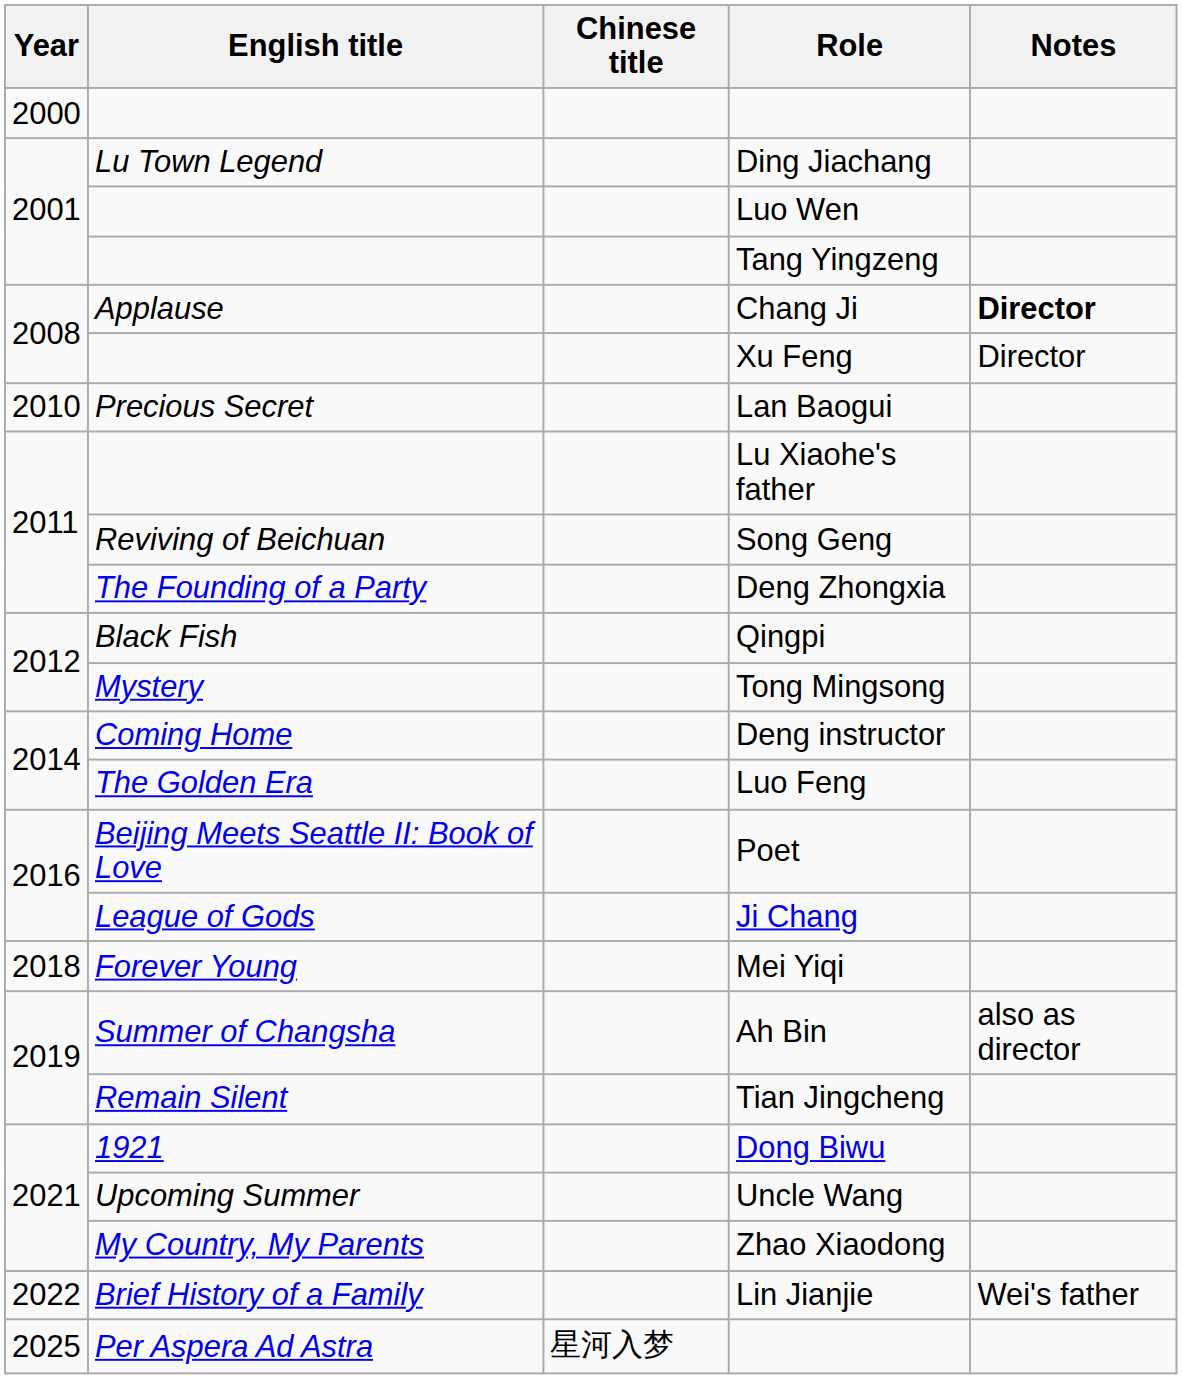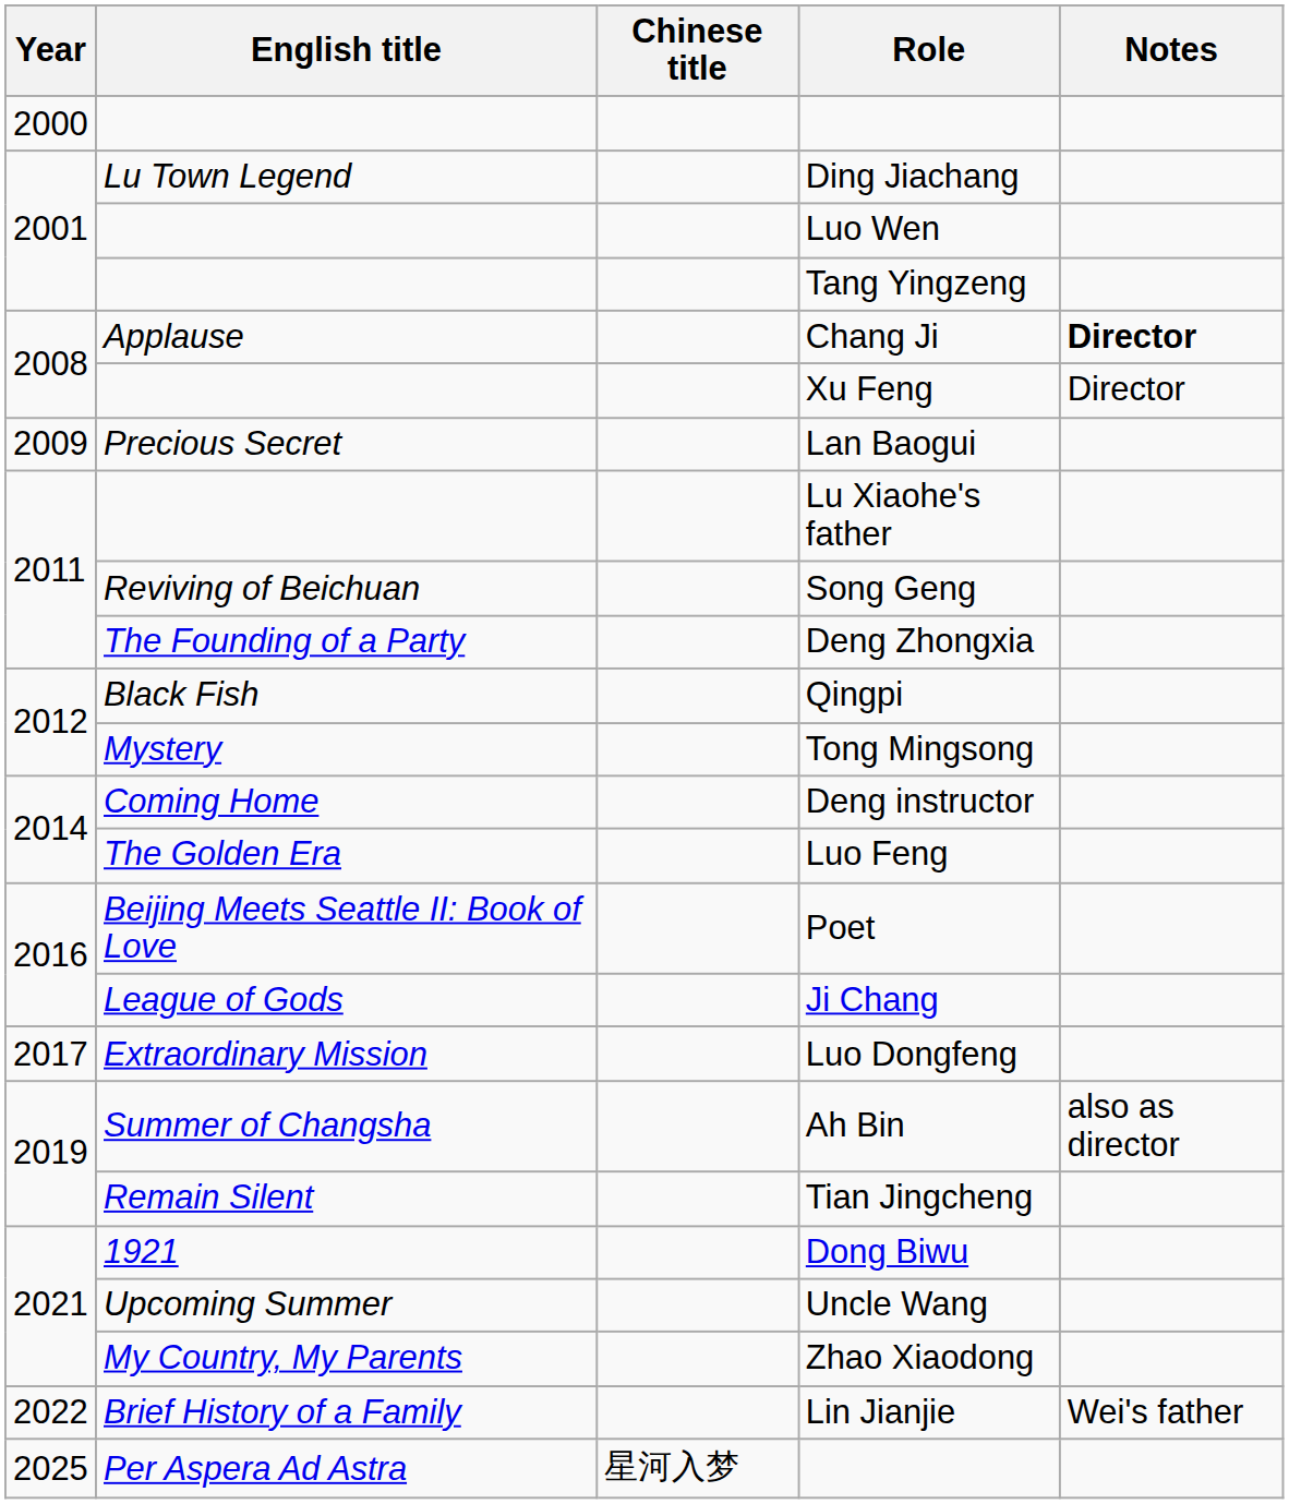 <table class="wikitable sortable">
 <tr>
 <th>Year</th>
 <th>English title</th>
 <th>Chinese title</th>
 <th>Role</th>
 <th>Notes</th>
 </tr>
 <tr>
 <td>2000</td>
 <td></td>
 <td></td>
 <td></td>
 <td></td>
 </tr>
 <tr>
 <td rowspan="3">2001</td>
 <td><em>Lu Town Legend</em></td>
 <td></td>
 <td>Ding Jiachang</td>
 <td></td>
 </tr>
 <tr>
 <td></td>
 <td></td>
 <td>Luo Wen</td>
 <td></td>
 </tr>
 <tr>
 <td></td>
 <td></td>
 <td>Tang Yingzeng</td>
 <td></td>
 </tr>
 <tr>
 <td rowspan="2">2008</td>
 <td><em>Applause</em></td>
 <td></td>
 <td>Chang Ji</td>
 <td><strong> Director</strong></td>
 </tr>
 <tr>
 <td></td>
 <td></td>
 <td>Xu Feng</td>
 <td> Director</td>
 </tr>
 <tr>
-<td>2010</td>
+<td>2009</td>
 <td><em>Precious Secret</em></td>
 <td></td>
 <td>Lan Baogui</td>
 <td></td>
 </tr>
 <tr>
 <td rowspan="3">2011</td>
 <td></td>
 <td></td>
 <td>Lu Xiaohe's father</td>
 <td></td>
 </tr>
 <tr>
 <td><em>Reviving of Beichuan</em></td>
 <td></td>
 <td>Song Geng</td>
 <td></td>
 </tr>
 <tr>
 <td><em><a href='#'>The Founding of a Party</a></em></td>
 <td></td>
 <td>Deng Zhongxia</td>
 <td></td>
 </tr>
 <tr>
 <td rowspan="2">2012</td>
 <td><em>Black Fish</em></td>
 <td></td>
 <td>Qingpi</td>
 <td></td>
 </tr>
 <tr>
 <td><em><a href='#'>Mystery</a></em></td>
 <td></td>
 <td>Tong Mingsong</td>
 <td></td>
 </tr>
 <tr>
 <td rowspan="2">2014</td>
 <td><em><a href='#'>Coming Home</a></em></td>
 <td></td>
 <td>Deng instructor</td>
 <td></td>
 </tr>
 <tr>
 <td><em><a href='#'>The Golden Era</a></em></td>
 <td></td>
 <td>Luo Feng</td>
 <td></td>
 </tr>
 <tr>
 <td rowspan="2">2016</td>
 <td><em><a href='#'>Beijing Meets Seattle II: Book of Love</a></em></td>
 <td></td>
 <td>Poet</td>
 <td></td>
 </tr>
 <tr>
 <td><em><a href='#'>League of Gods</a></em></td>
 <td></td>
 <td><a href='#'>Ji Chang</a></td>
 <td></td>
 </tr>
 <tr>
-<td>2018</td>
-<td><em><a href='#'>Forever Young</a></em></td>
+<td>2017</td>
+<td><em><a href='#'>Extraordinary Mission</a></em></td>
 <td></td>
-<td>Mei Yiqi</td>
+<td>Luo Dongfeng</td>
 <td></td>
 </tr>
 <tr>
 <td rowspan="2">2019</td>
 <td><em><a href='#'>Summer of Changsha</a></em></td>
 <td></td>
 <td>Ah Bin</td>
 <td>also as director</td>
 </tr>
 <tr>
 <td><em><a href='#'>Remain Silent</a></em></td>
 <td></td>
 <td>Tian Jingcheng</td>
 <td></td>
 </tr>
 <tr>
 <td rowspan="3">2021</td>
 <td><em><a href='#'>1921</a></em></td>
 <td></td>
 <td><a href='#'>Dong Biwu</a></td>
 <td></td>
 </tr>
 <tr>
 <td><em>Upcoming Summer</em></td>
 <td></td>
 <td>Uncle Wang</td>
 <td></td>
 </tr>
 <tr>
 <td><em><a href='#'>My Country, My Parents</a></em></td>
 <td></td>
 <td>Zhao Xiaodong</td>
 <td></td>
 </tr>
 <tr>
 <td>2022</td>
 <td><em><a href='#'>Brief History of a Family</a></em></td>
 <td></td>
 <td>Lin Jianjie</td>
 <td>Wei's father</td>
 </tr>
 <tr>
 <td>2025</td>
 <td><em><a href='#'>Per Aspera Ad Astra</a></em></td>
 <td>星河入梦</td>
 <td></td>
 <td></td>
 </tr>
 </table>
